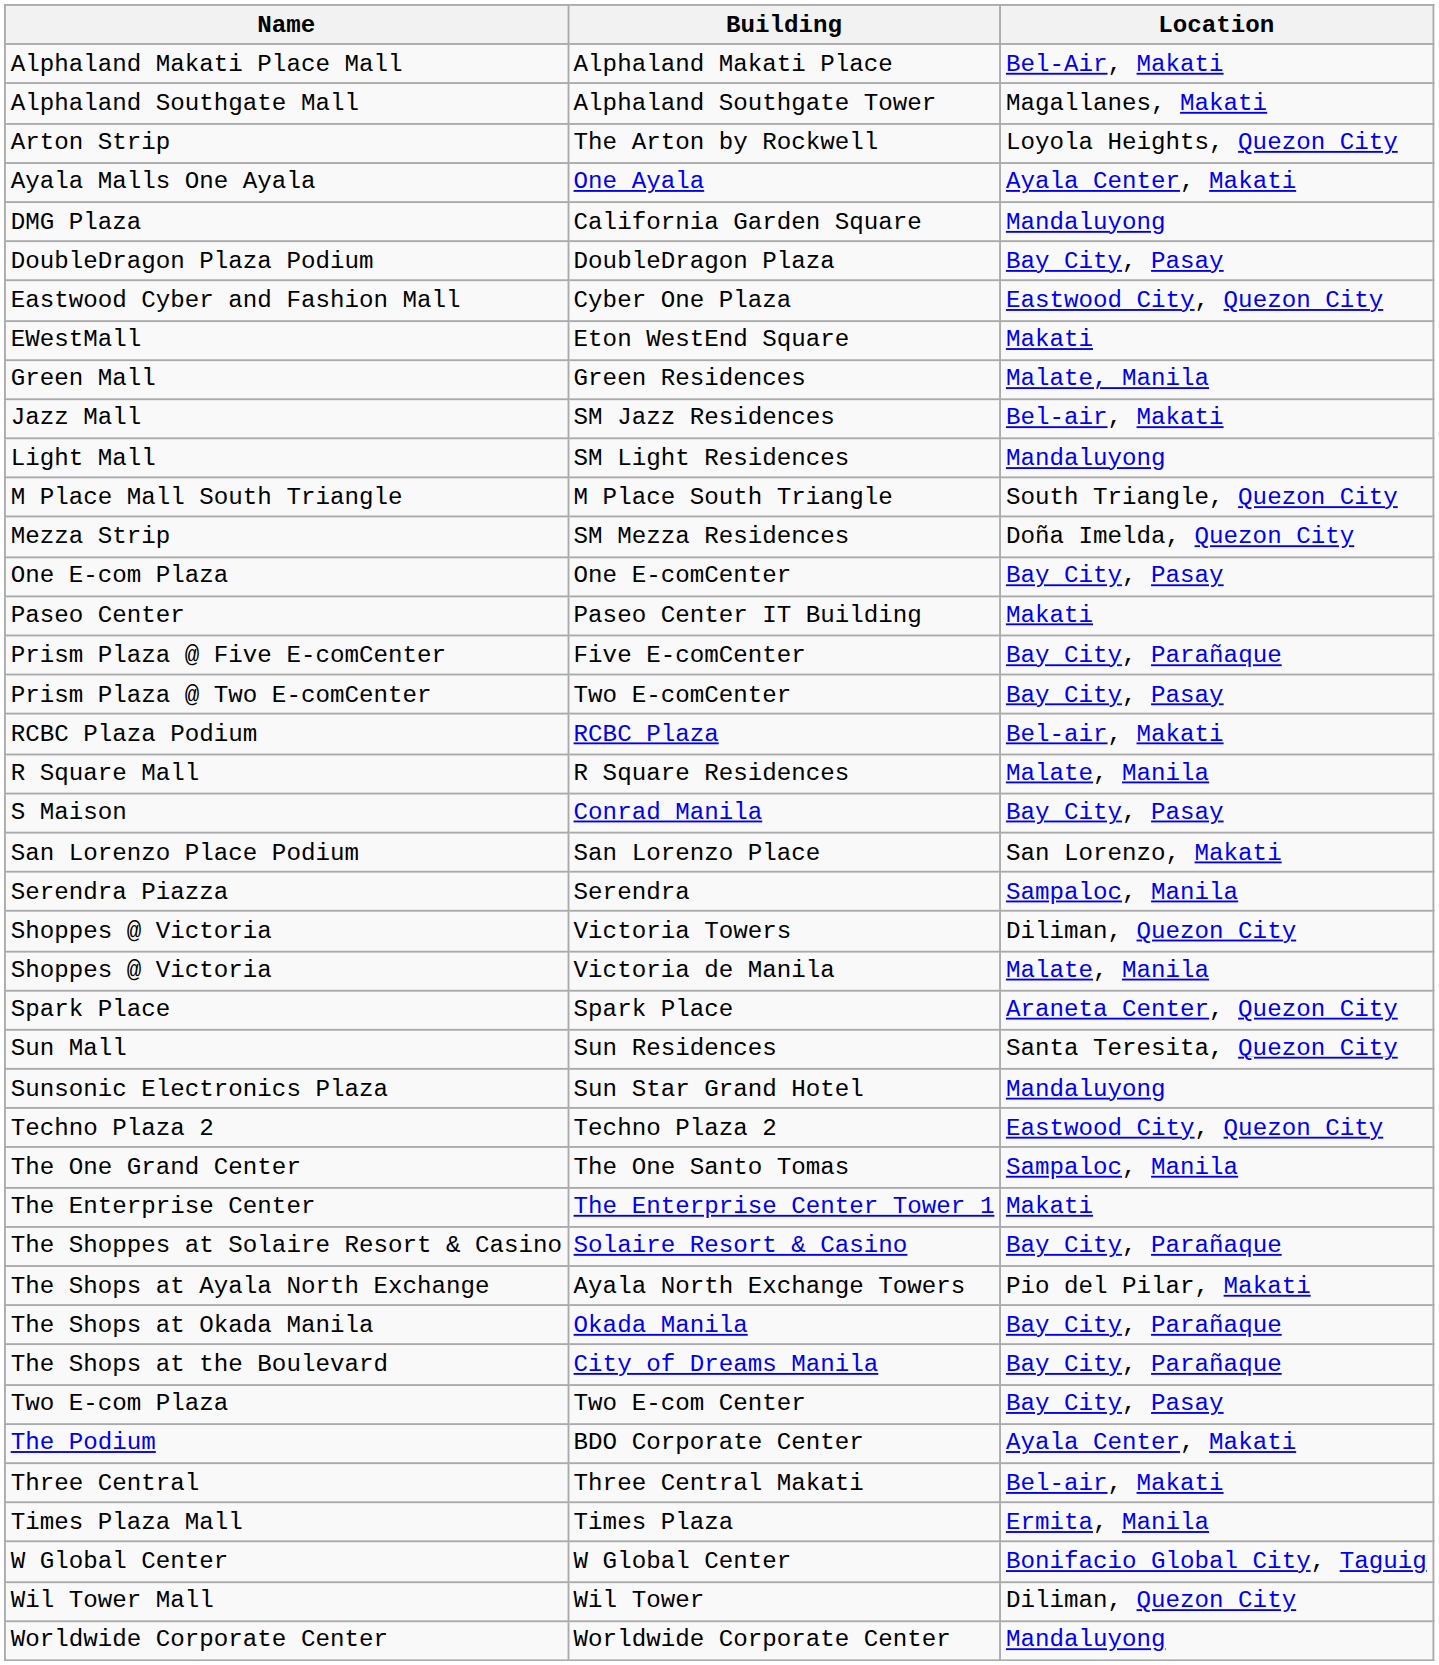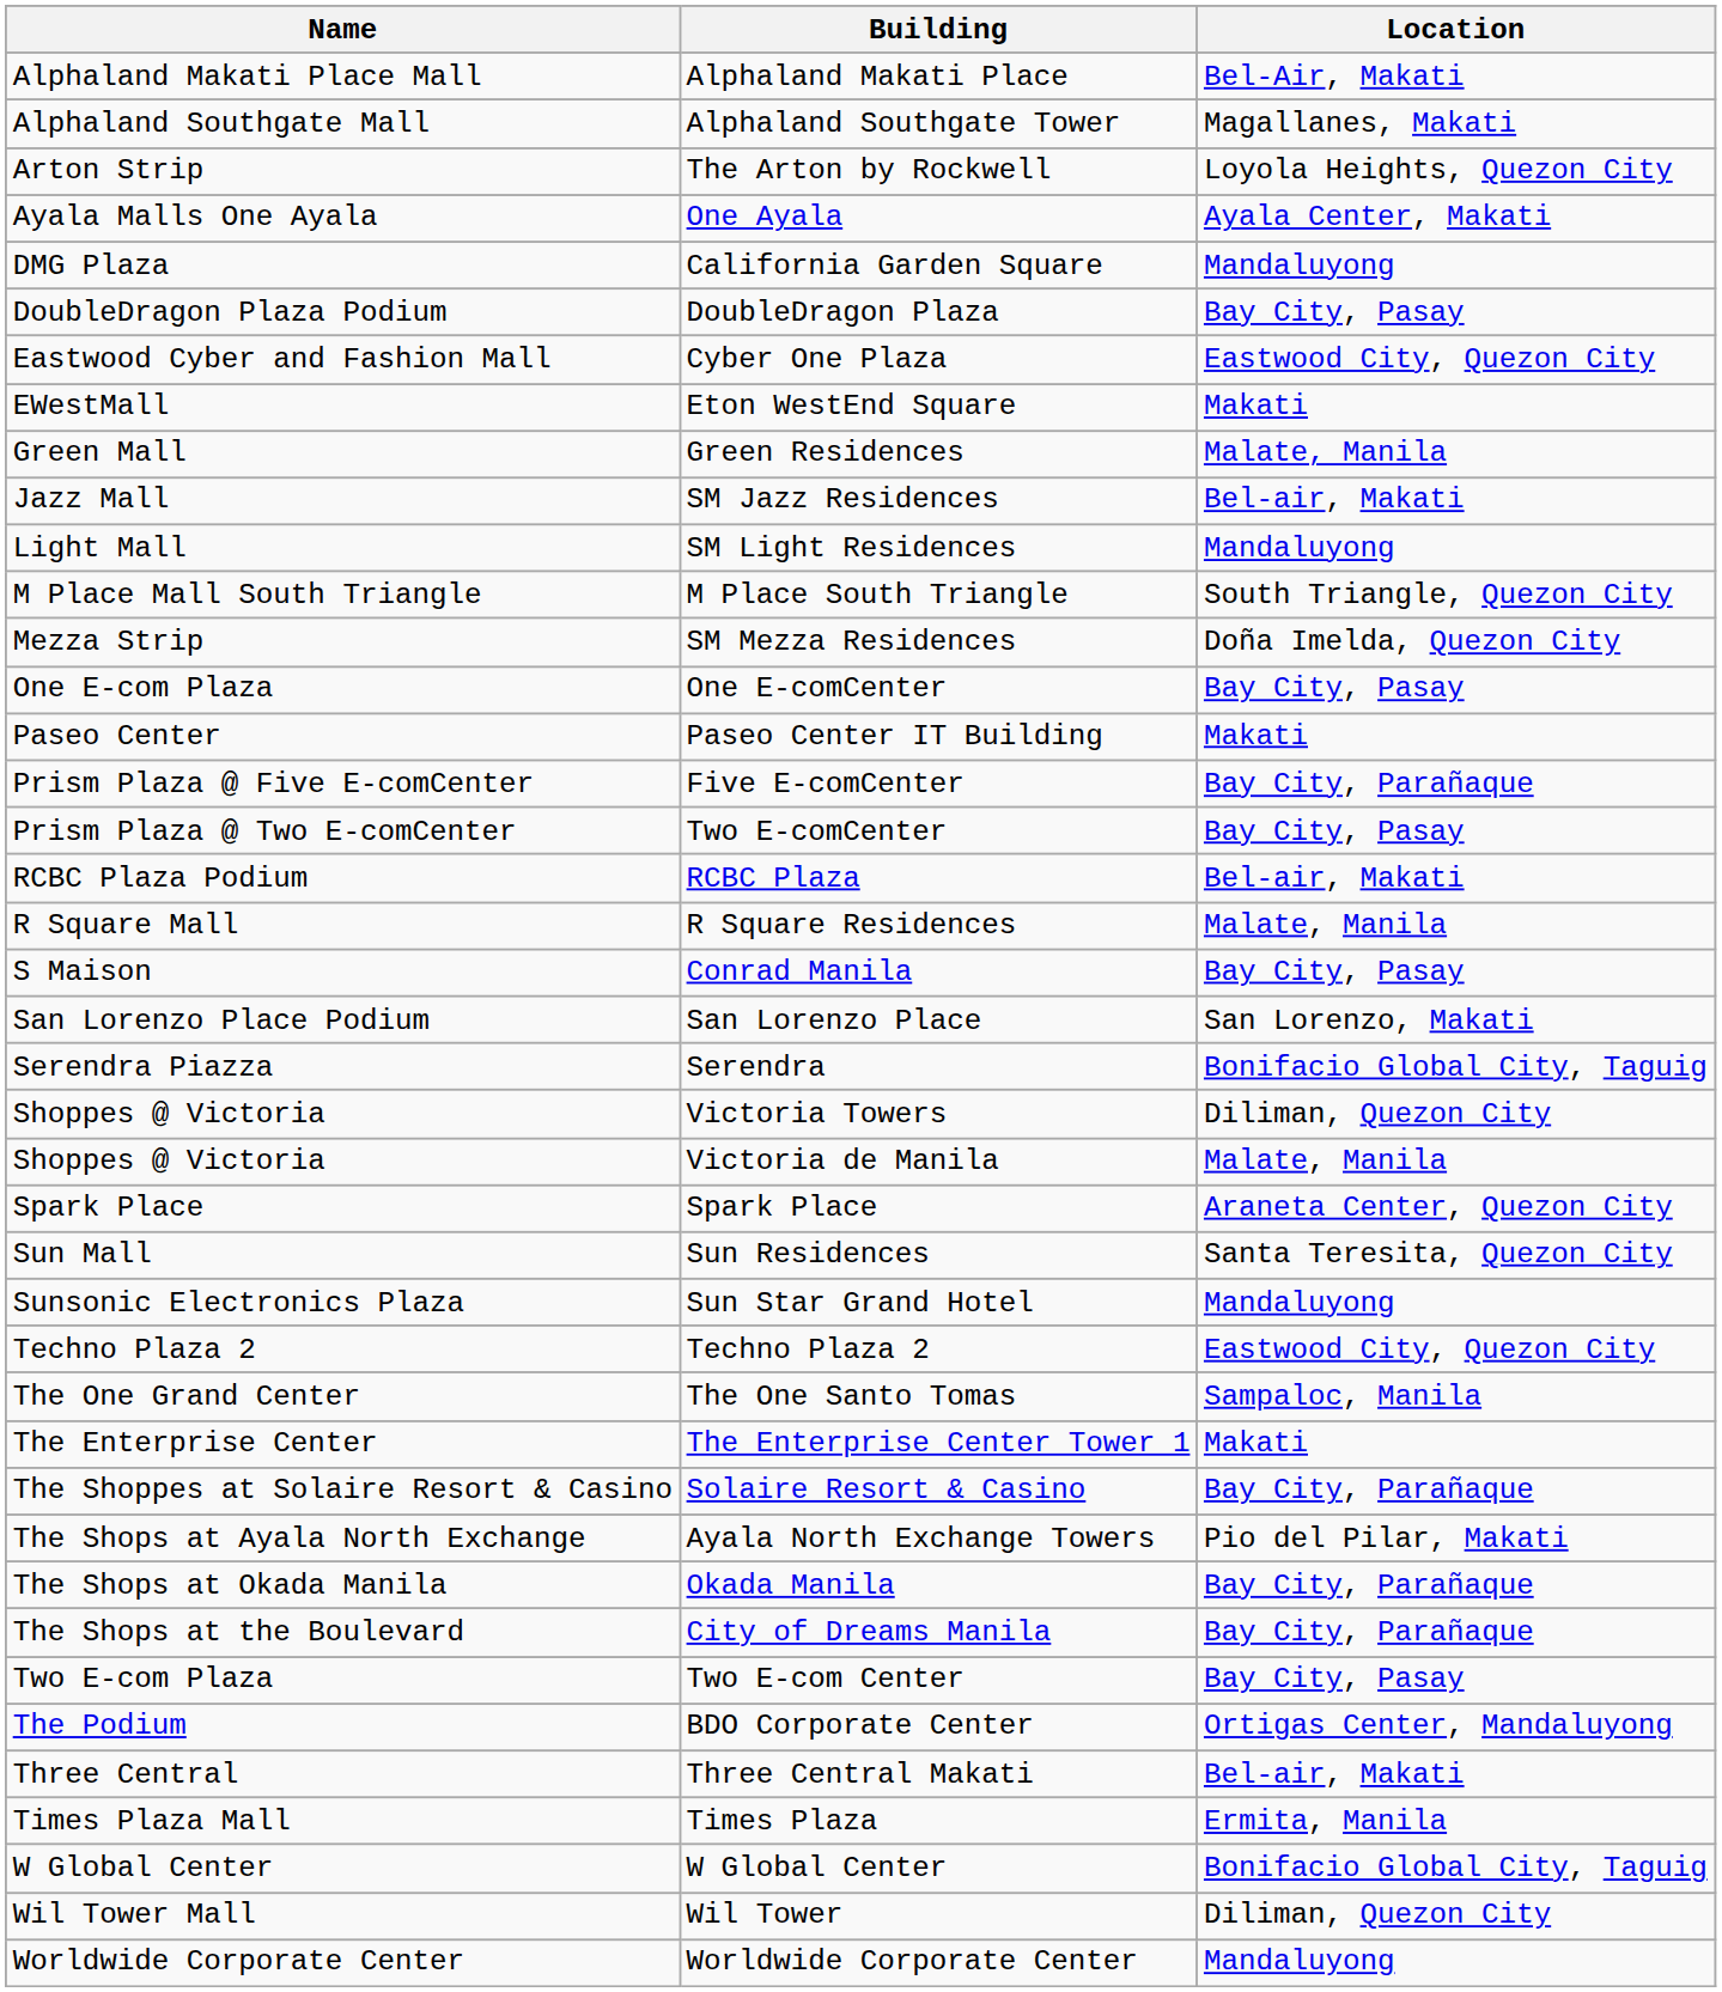 <table class="wikitable sortable">
 <tr>
 <th>Name</th>
 <th>Building</th>
 <th>Location</th>
 </tr>
 <tr>
 <td>Alphaland Makati Place Mall</td>
 <td>Alphaland Makati Place</td>
 <td><a href='#'>Bel-Air</a>, <a href='#'>Makati</a></td>
 </tr>
 <tr>
 <td>Alphaland Southgate Mall</td>
 <td>Alphaland Southgate Tower</td>
 <td data-sort-value="Makati, Magallanes Village">Magallanes, <a href='#'>Makati</a></td>
 </tr>
 <tr>
 <td>Arton Strip</td>
 <td>The Arton by Rockwell</td>
 <td data-sort-value="Quezon City">Loyola Heights, <a href='#'>Quezon City</a></td>
 </tr>
 <tr>
 <td>Ayala Malls One Ayala</td>
 <td><a href='#'>One Ayala</a></td>
 <td data-sort-value="Makati, Ayala Center"><a href='#'>Ayala Center</a>, <a href='#'>Makati</a></td>
 </tr>
 <tr>
 <td>DMG Plaza</td>
 <td>California Garden Square</td>
 <td><a href='#'>Mandaluyong</a></td>
 </tr>
 <tr>
 <td>DoubleDragon Plaza Podium</td>
 <td>DoubleDragon Plaza</td>
 <td data-sort-value="Pasay, Bay City"><a href='#'>Bay City</a>, <a href='#'>Pasay</a></td>
 </tr>
 <tr>
 <td>Eastwood Cyber and Fashion Mall</td>
 <td>Cyber One Plaza</td>
 <td data-sort-value="Quezon City, Eastwood City"><a href='#'>Eastwood City</a>, <a href='#'>Quezon City</a></td>
 </tr>
 <tr>
 <td>EWestMall</td>
 <td>Eton WestEnd Square</td>
 <td><a href='#'>Makati</a></td>
 </tr>
 <tr>
 <td>Green Mall</td>
 <td>Green Residences</td>
 <td><a href='#'>Malate, Manila</a></td>
 </tr>
 <tr>
 <td>Jazz Mall</td>
 <td>SM Jazz Residences</td>
 <td><a href='#'>Bel-air</a>, <a href='#'>Makati</a></td>
 </tr>
 <tr>
 <td>Light Mall</td>
 <td>SM Light Residences</td>
 <td><a href='#'>Mandaluyong</a></td>
 </tr>
 <tr>
 <td>M Place Mall South Triangle</td>
 <td>M Place South Triangle</td>
 <td data-sort-value="Quezon City">South Triangle, <a href='#'>Quezon City</a></td>
 </tr>
 <tr>
 <td>Mezza Strip</td>
 <td>SM Mezza Residences</td>
 <td data-sort-value="Quezon City, Dona Imelda">Doña Imelda, <a href='#'>Quezon City</a></td>
 </tr>
 <tr>
 <td>One E-com Plaza</td>
 <td>One E-comCenter</td>
 <td data-sort-value="Pasay, Mall of Asia Complex"><a href='#'>Bay City</a>, <a href='#'>Pasay</a></td>
 </tr>
 <tr>
 <td>Paseo Center</td>
 <td>Paseo Center IT Building</td>
 <td><a href='#'>Makati</a></td>
 </tr>
 <tr>
 <td>Prism Plaza @ Five E-comCenter</td>
 <td>Five E-comCenter</td>
 <td data-sort-value="Paranaque, Entertainment City"><a href='#'>Bay City</a>, <a href='#'>Parañaque</a></td>
 </tr>
 <tr>
 <td>Prism Plaza @ Two E-comCenter</td>
 <td>Two E-comCenter</td>
 <td data-sort-value="Pasay, Mall of Asia Complex"><a href='#'>Bay City</a>, <a href='#'>Pasay</a></td>
 </tr>
 <tr>
 <td>RCBC Plaza Podium</td>
 <td><a href='#'>RCBC Plaza</a></td>
 <td><a href='#'>Bel-air</a>, <a href='#'>Makati</a></td>
 </tr>
 <tr>
 <td>R Square Mall</td>
 <td>R Square Residences</td>
 <td><a href='#'>Malate</a>, <a href='#'>Manila</a></td>
 </tr>
 <tr>
 <td>S Maison</td>
 <td><a href='#'>Conrad Manila</a></td>
 <td data-sort-value="Pasay, Mall of Asia Complex"><a href='#'>Bay City</a>, <a href='#'>Pasay</a></td>
 </tr>
 <tr>
 <td>San Lorenzo Place Podium</td>
 <td>San Lorenzo Place</td>
 <td>San Lorenzo, <a href='#'>Makati</a></td>
 </tr>
 <tr>
 <td>Serendra Piazza</td>
 <td>Serendra</td>
-<td><a href='#'>Sampaloc</a>, <a href='#'>Manila</a></td>
+<td data-sort-value="Taguig, Bonifacio Global City"><a href='#'>Bonifacio Global City</a>, <a href='#'>Taguig</a></td>
 </tr>
 <tr>
 <td>Shoppes @ Victoria</td>
 <td>Victoria Towers</td>
 <td data-sort-value="Quezon City, Diliman">Diliman, <a href='#'>Quezon City</a></td>
 </tr>
 <tr>
 <td>Shoppes @ Victoria</td>
 <td>Victoria de Manila</td>
 <td><a href='#'>Malate</a>, <a href='#'>Manila</a></td>
 </tr>
 <tr>
 <td>Spark Place</td>
 <td>Spark Place</td>
 <td data-sort-value="Quezon City, Socorro"><a href='#'>Araneta Center</a>, <a href='#'>Quezon City</a></td>
 </tr>
 <tr>
 <td>Sun Mall</td>
 <td>Sun Residences</td>
 <td data-sort-value="Quezon City, Santa Teresita">Santa Teresita, <a href='#'>Quezon City</a></td>
 </tr>
 <tr>
 <td>Sunsonic Electronics Plaza</td>
 <td>Sun Star Grand Hotel</td>
 <td data-sort-value="Mandaluyong"><a href='#'>Mandaluyong</a></td>
 </tr>
 <tr>
 <td>Techno Plaza 2</td>
 <td>Techno Plaza 2</td>
 <td><a href='#'>Eastwood City</a>, <a href='#'>Quezon City</a></td>
 </tr>
 <tr>
 <td>The One Grand Center</td>
 <td>The One Santo Tomas</td>
 <td><a href='#'>Sampaloc</a>, <a href='#'>Manila</a></td>
 </tr>
 <tr>
 <td>The Enterprise Center</td>
 <td><a href='#'>The Enterprise Center Tower 1</a></td>
 <td><a href='#'>Makati</a></td>
 </tr>
 <tr>
 <td>The Shoppes at Solaire Resort & Casino</td>
 <td><a href='#'>Solaire Resort & Casino</a></td>
 <td data-sort-value="Paranaque, Entertainment City"><a href='#'>Bay City</a>, <a href='#'>Parañaque</a></td>
 </tr>
 <tr>
 <td>The Shops at Ayala North Exchange</td>
 <td>Ayala North Exchange Towers</td>
 <td data-sort-value="Makati">Pio del Pilar, <a href='#'>Makati</a></td>
 </tr>
 <tr>
 <td>The Shops at Okada Manila</td>
 <td><a href='#'>Okada Manila</a></td>
 <td data-sort-value="Paranaque, Entertainment City"><a href='#'>Bay City</a>, <a href='#'>Parañaque</a></td>
 </tr>
 <tr>
 <td>The Shops at the Boulevard</td>
 <td><a href='#'>City of Dreams Manila</a></td>
 <td data-sort-value="Paranaque, Entertainment City"><a href='#'>Bay City</a>, <a href='#'>Parañaque</a></td>
 </tr>
 <tr>
 <td>Two E-com Plaza</td>
 <td>Two E-com Center</td>
 <td data-sort-value="Pasay, Mall of Asia Complex"><a href='#'>Bay City</a>, <a href='#'>Pasay</a></td>
 </tr>
 <tr>
 <td><a href='#'>The Podium</a></td>
 <td>BDO Corporate Center</td>
-<td data-sort-value="Makati, Ayala Center"><a href='#'>Ayala Center</a>, <a href='#'>Makati</a></td>
+<td data-sort-value="Mandaluyong, Wack Wack-Greenhills East"><a href='#'>Ortigas Center</a>, <a href='#'>Mandaluyong</a></td>
 </tr>
 <tr>
 <td>Three Central</td>
 <td>Three Central Makati</td>
 <td><a href='#'>Bel-air</a>, <a href='#'>Makati</a></td>
 </tr>
 <tr>
 <td>Times Plaza Mall</td>
 <td>Times Plaza</td>
 <td data-sort-value="Manila, Ermita"><a href='#'>Ermita</a>, <a href='#'>Manila</a></td>
 </tr>
 <tr>
 <td>W Global Center</td>
 <td>W Global Center</td>
 <td data-sort-value="Taguig, Bonifacio Global City"><a href='#'>Bonifacio Global City</a>, <a href='#'>Taguig</a></td>
 </tr>
 <tr>
 <td>Wil Tower Mall</td>
 <td>Wil Tower</td>
 <td data-sort-value="Quezon City, Diliman">Diliman, <a href='#'>Quezon City</a></td>
 </tr>
 <tr>
 <td>Worldwide Corporate Center</td>
 <td>Worldwide Corporate Center</td>
 <td data-sort-value="Mandaluyong"><a href='#'>Mandaluyong</a></td>
 </tr>
 </table>
